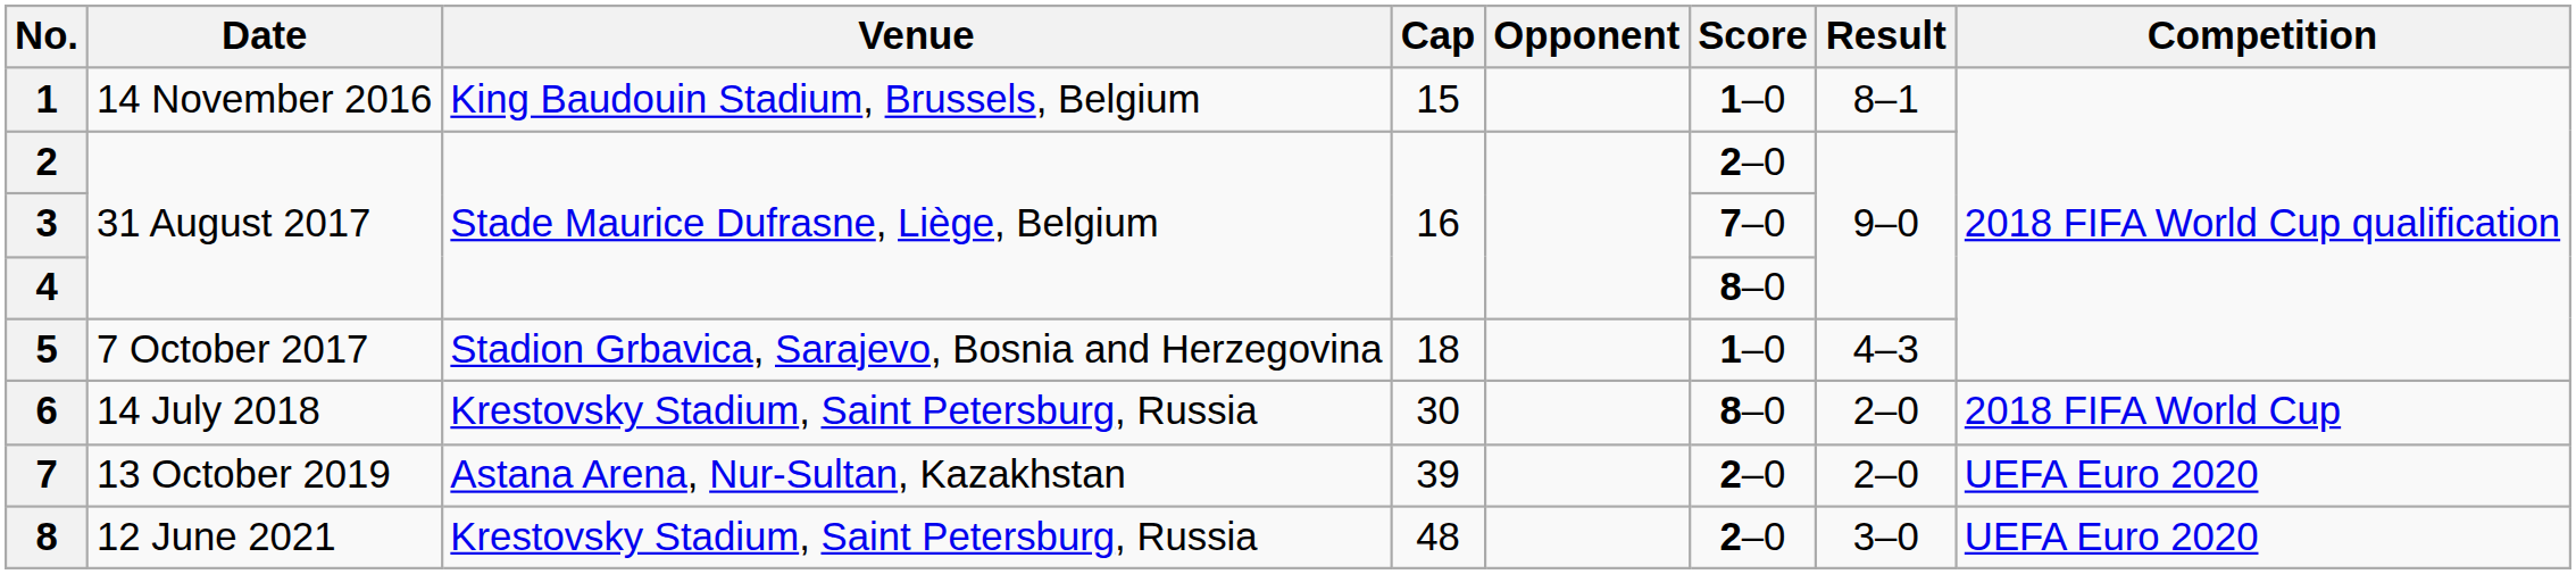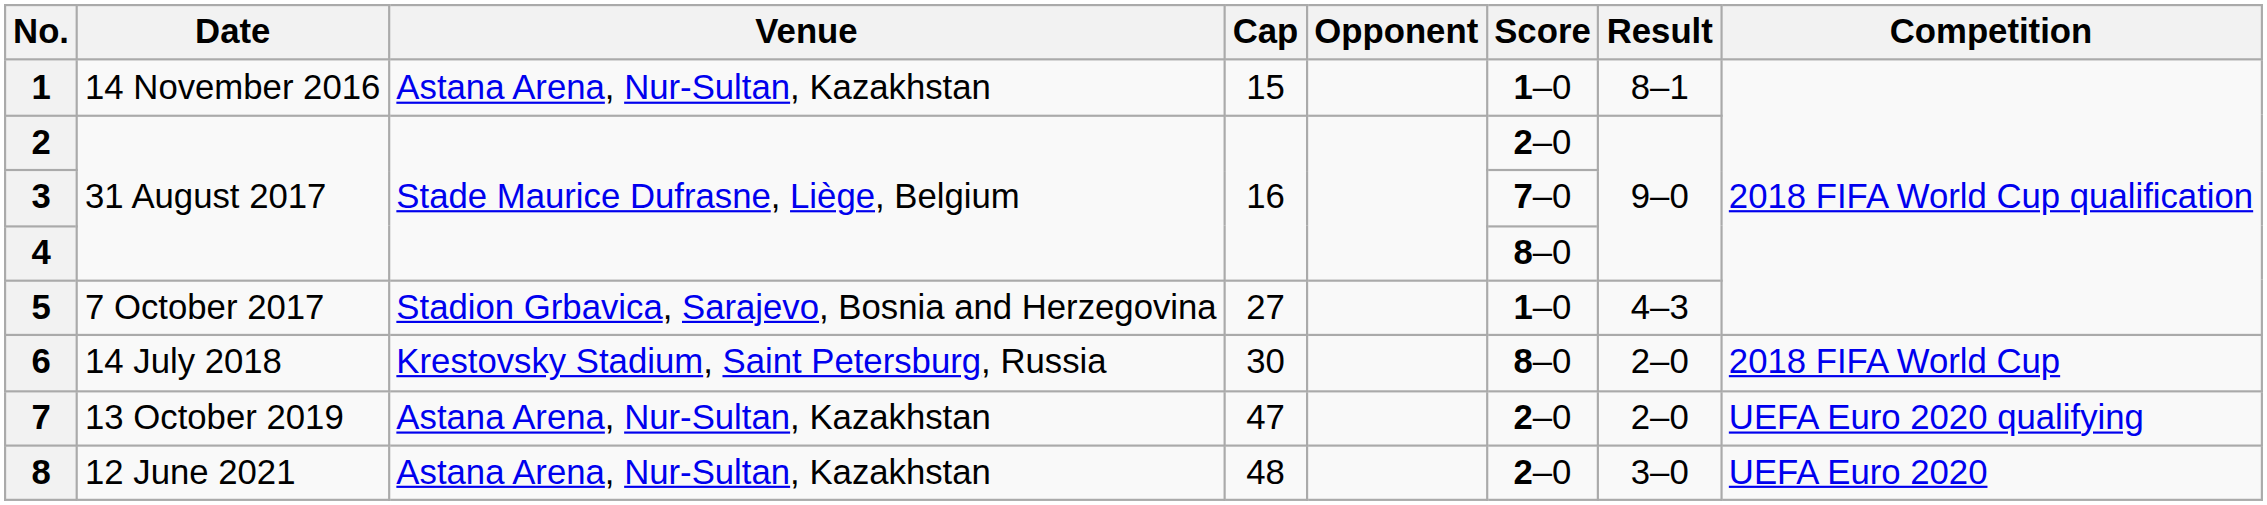 <table class="wikitable sortable plainrowheaders">
 <tr>
 <th scope=col>No.</th>
 <th scope=col>Date</th>
 <th scope=col>Venue</th>
 <th scope=col>Cap</th>
 <th scope=col>Opponent</th>
 <th scope=col>Score</th>
 <th scope=col>Result</th>
 <th scope=col>Competition</th>
 </tr>
 <tr>
 <th scope=row>1</th>
 <td>14 November 2016</td>
-<td><a href='#'>King Baudouin Stadium</a>, <a href='#'>Brussels</a>, Belgium</td>
+<td><a href='#'>Astana Arena</a>, <a href='#'>Nur-Sultan</a>, Kazakhstan</td>
 <td align=center>15</td>
 <td></td>
 <td align=center><strong>1</strong>–0</td>
 <td align=center>8–1</td>
 <td rowspan=5><a href='#'>2018 FIFA World Cup qualification</a></td>
 </tr>
 <tr>
 <th scope=row>2</th>
 <td rowspan=3>31 August 2017</td>
 <td rowspan=3><a href='#'>Stade Maurice Dufrasne</a>, <a href='#'>Liège</a>, Belgium</td>
 <td rowspan=3 align=center>16</td>
 <td rowspan=3></td>
 <td align=center><strong>2</strong>–0</td>
 <td rowspan=3 align=center>9–0</td>
 </tr>
 <tr>
 <th scope=row>3</th>
 <td align=center><strong>7</strong>–0</td>
 </tr>
 <tr>
 <th scope=row>4</th>
 <td align=center><strong>8</strong>–0</td>
 </tr>
 <tr>
 <th scope=row>5</th>
 <td>7 October 2017</td>
 <td><a href='#'>Stadion Grbavica</a>, <a href='#'>Sarajevo</a>, Bosnia and Herzegovina</td>
-<td align=center>18</td>
+<td align=center>27</td>
 <td></td>
 <td align=center><strong>1</strong>–0</td>
 <td align=center>4–3</td>
 </tr>
 <tr>
 <th scope=row>6</th>
 <td>14 July 2018</td>
 <td><a href='#'>Krestovsky Stadium</a>, <a href='#'>Saint Petersburg</a>, Russia</td>
 <td align=center>30</td>
 <td></td>
 <td align=center><strong>8</strong>–0</td>
 <td align=center>2–0</td>
 <td><a href='#'>2018 FIFA World Cup</a></td>
 </tr>
 <tr>
 <th scope=row>7</th>
 <td>13 October 2019</td>
 <td><a href='#'>Astana Arena</a>, <a href='#'>Nur-Sultan</a>, Kazakhstan</td>
-<td align=center>39</td>
+<td align=center>47</td>
 <td></td>
 <td align=center><strong>2</strong>–0</td>
 <td align=center>2–0</td>
-<td><a href='#'>UEFA Euro 2020</a></td>
+<td><a href='#'>UEFA Euro 2020 qualifying</a></td>
 </tr>
 <tr>
 <th scope=row>8</th>
 <td>12 June 2021</td>
-<td><a href='#'>Krestovsky Stadium</a>, <a href='#'>Saint Petersburg</a>, Russia</td>
+<td><a href='#'>Astana Arena</a>, <a href='#'>Nur-Sultan</a>, Kazakhstan</td>
 <td align=center>48</td>
 <td></td>
 <td align=center><strong>2</strong>–0</td>
 <td align=center>3–0</td>
 <td><a href='#'>UEFA Euro 2020</a></td>
 </tr>
 </table>
